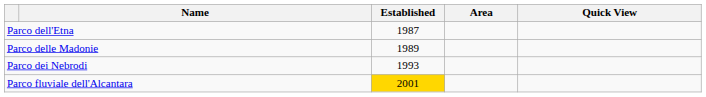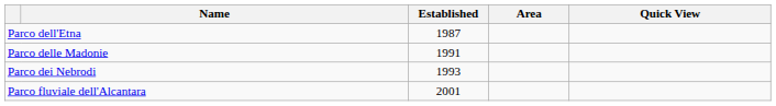 <table class="wikitable sortable" border="1" width="80%">
 <tr>
 <th style="width:2%" class="unsortable"></th>
 <th style="width:48%">Name</th>
 <th style="width:10%">Established</th>
 <th style="width:10%">Area</th>
 <th style="width:25%" class="unsortable">Quick View</th>
 </tr>
 <tr>
 <td colspan="2"><a href='#'>Parco dell'Etna</a></td>
 <td align="center">1987</td>
 <td align="center"></td>
 <td></td>
 </tr>
 <tr>
 <td colspan="2"><a href='#'>Parco delle Madonie</a></td>
-<td align="center">1989</td>
+<td align="center">1991</td>
 <td align="center"></td>
 <td></td>
 </tr>
 <tr>
 <td colspan="2"><a href='#'>Parco dei Nebrodi</a></td>
 <td align="center">1993</td>
 <td align="center"></td>
 <td></td>
 </tr>
 <tr>
 <td colspan="2"><a href='#'>Parco fluviale dell'Alcantara</a></td>
-<td align="center" style="background: gold;">2001</td>
+<td align="center">2001</td>
 <td align="center"></td>
 <td></td>
 </tr>
 </table>
